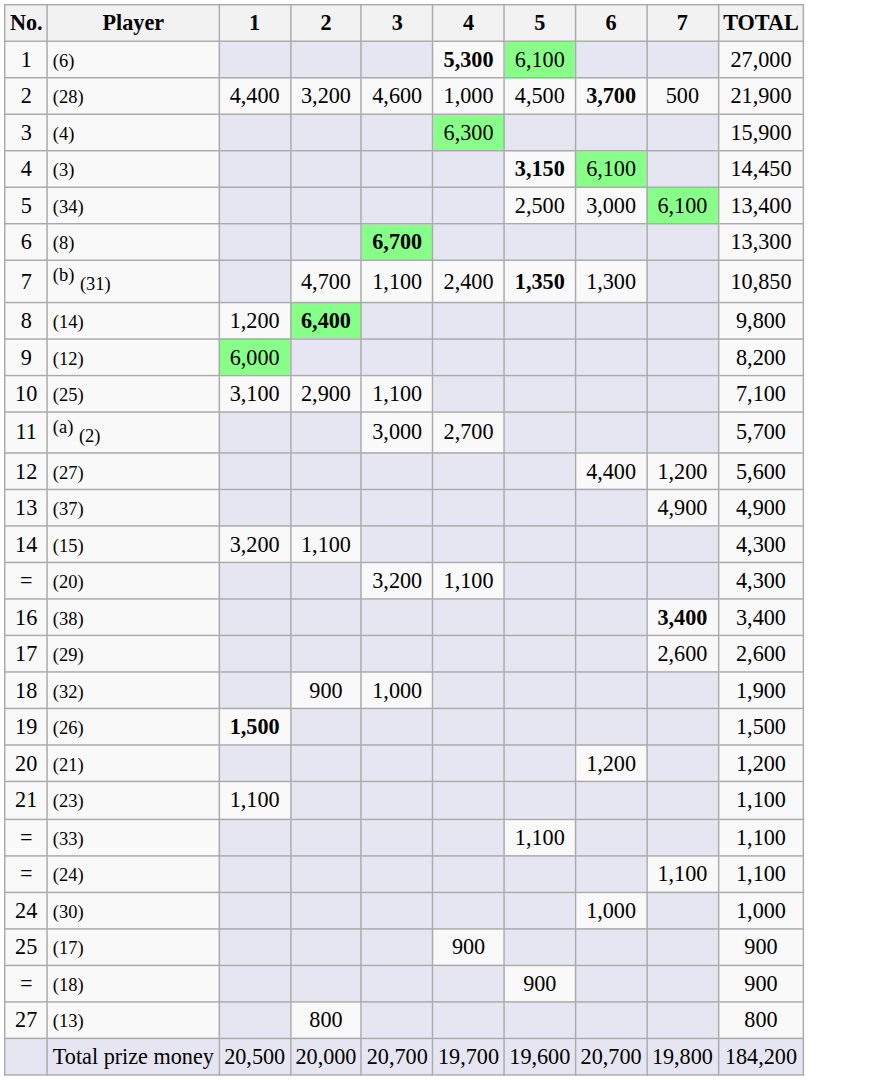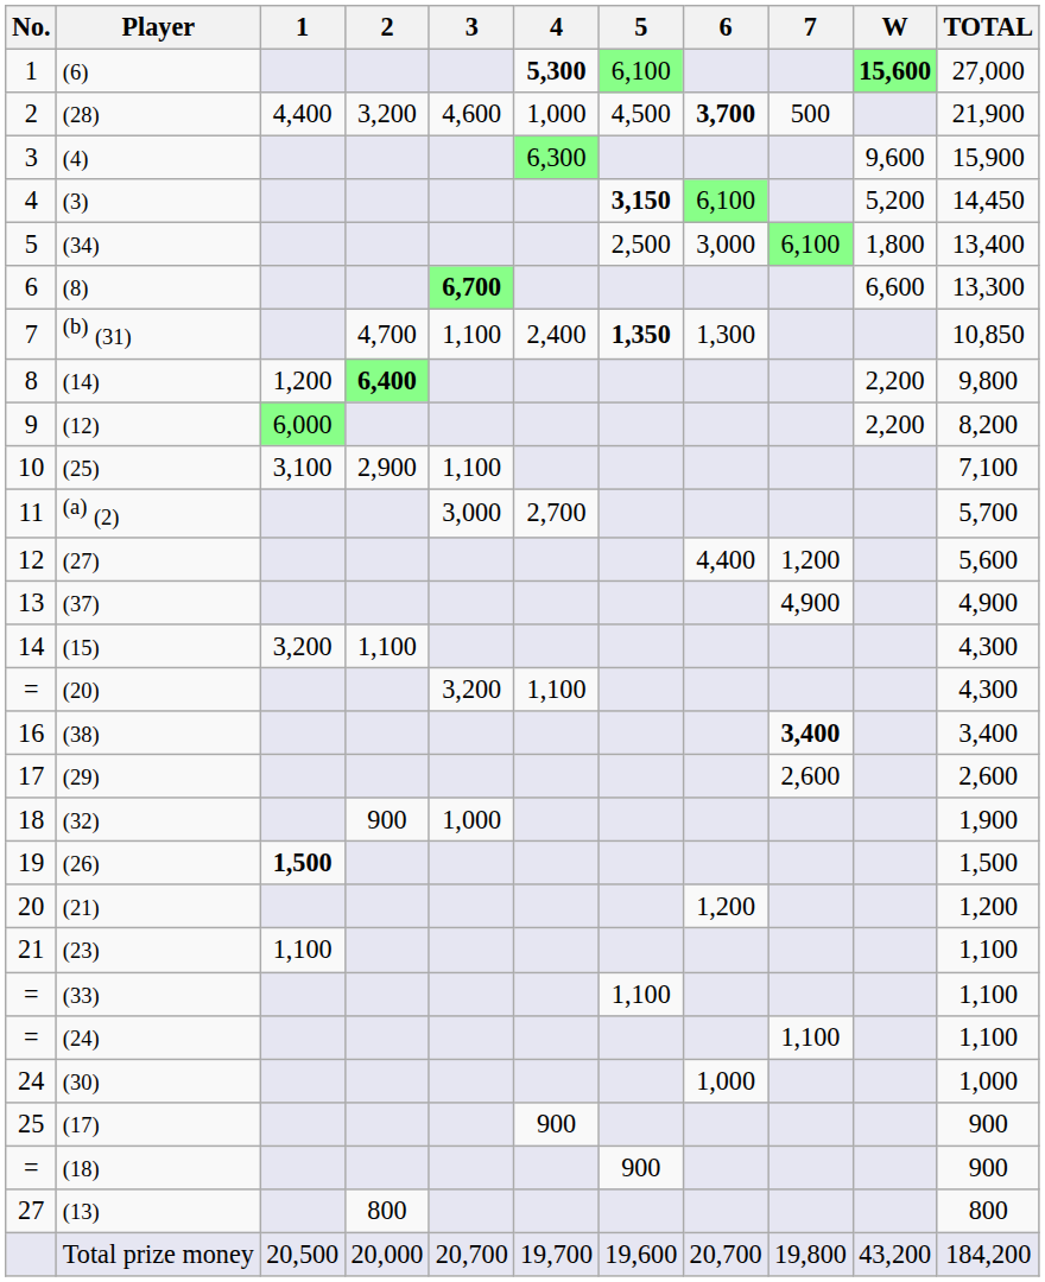 <table class="wikitable sortable" style="text-align:center;font-size:95%">
 <tr>
 <th>No.</th>
 <th>Player</th>
 <th>1</th>
 <th>2</th>
 <th>3</th>
 <th>4</th>
 <th>5</th>
 <th>6</th>
 <th>7</th>
+<th>W</th>
 <th>TOTAL</th>
 </tr>
 <tr>
 <td>1</td>
 <td style="text-align:left;" data-sort-value="Higgins, John"> <small>(6)</small></td>
 <td style="background:#e6e6f2;"></td>
 <td style="background:#e6e6f2;"></td>
 <td style="background:#e6e6f2;"></td>
 <td><strong>5,300</strong></td>
 <td style="background:#88ff88;">6,100</td>
 <td style="background:#e6e6f2;"></td>
 <td style="background:#e6e6f2;"></td>
+<td style="background:#88ff88;"><strong>15,600</strong></td>
 <td>27,000</td>
 </tr>
 <tr>
 <td>2</td>
 <td style="text-align:left;" data-sort-value="Selt, Matthew"> <small>(28)</small></td>
 <td>4,400</td>
 <td>3,200</td>
 <td>4,600</td>
 <td>1,000</td>
 <td>4,500</td>
 <td><strong>3,700</strong></td>
 <td>500</td>
+<td style="background:#e6e6f2;"></td>
 <td>21,900</td>
 </tr>
 <tr>
 <td>3</td>
 <td style="text-align:left;" data-sort-value="Trump, Judd"> <small>(4)</small></td>
 <td style="background:#e6e6f2;"></td>
 <td style="background:#e6e6f2;"></td>
 <td style="background:#e6e6f2;"></td>
 <td style="background:#88ff88;">6,300</td>
 <td style="background:#e6e6f2;"></td>
 <td style="background:#e6e6f2;"></td>
 <td style="background:#e6e6f2;"></td>
+<td>9,600</td>
 <td>15,900</td>
 </tr>
 <tr>
 <td>4</td>
 <td style="text-align:left;" data-sort-value="Robertson, Neil"> <small>(3)</small></td>
 <td style="background:#e6e6f2;"></td>
 <td style="background:#e6e6f2;"></td>
 <td style="background:#e6e6f2;"></td>
 <td style="background:#e6e6f2;"></td>
 <td><strong>3,150</strong></td>
 <td style="background:#88ff88;">6,100</td>
 <td style="background:#e6e6f2;"></td>
+<td>5,200</td>
 <td>14,450</td>
 </tr>
 <tr>
 <td>5</td>
 <td style="text-align:left;" data-sort-value="Xiao, Guodong"> <small>(34)</small></td>
 <td style="background:#e6e6f2;"></td>
 <td style="background:#e6e6f2;"></td>
 <td style="background:#e6e6f2;"></td>
 <td style="background:#e6e6f2;"></td>
 <td>2,500</td>
 <td>3,000</td>
 <td style="background:#88ff88;">6,100</td>
+<td>1,800</td>
 <td>13,400</td>
 </tr>
 <tr>
 <td>6</td>
 <td style="text-align:left;" data-sort-value="Wilson, Kyren"> <small>(8)</small></td>
 <td style="background:#e6e6f2;"></td>
 <td style="background:#e6e6f2;"></td>
 <td style="background:#88ff88;"><strong>6,700</strong></td>
 <td style="background:#e6e6f2;"></td>
 <td style="background:#e6e6f2;"></td>
 <td style="background:#e6e6f2;"></td>
 <td style="background:#e6e6f2;"></td>
+<td>6,600</td>
 <td>13,300</td>
 </tr>
 <tr>
 <td>7</td>
 <td style="text-align:left;" data-sort-value="Milkins, Robert"><sup>(b)</sup> <small>(31)</small></td>
 <td style="background:#e6e6f2;"></td>
 <td>4,700</td>
 <td>1,100</td>
 <td>2,400</td>
 <td><strong>1,350</strong></td>
 <td>1,300</td>
+<td style="background:#e6e6f2;"></td>
 <td style="background:#e6e6f2;"></td>
 <td>10,850</td>
 </tr>
 <tr>
 <td>8</td>
 <td style="text-align:left;" data-sort-value="Bingham, Stuart"> <small>(14)</small></td>
 <td>1,200</td>
 <td style="background:#88ff88;"><strong>6,400</strong></td>
 <td style="background:#e6e6f2;"></td>
 <td style="background:#e6e6f2;"></td>
 <td style="background:#e6e6f2;"></td>
 <td style="background:#e6e6f2;"></td>
 <td style="background:#e6e6f2;"></td>
+<td>2,200</td>
 <td>9,800</td>
 </tr>
 <tr>
 <td>9</td>
 <td style="text-align:left;" data-sort-value="Lisowski, Jack"> <small>(12)</small></td>
 <td style="background:#88ff88;">6,000</td>
 <td style="background:#e6e6f2;"></td>
 <td style="background:#e6e6f2;"></td>
 <td style="background:#e6e6f2;"></td>
 <td style="background:#e6e6f2;"></td>
 <td style="background:#e6e6f2;"></td>
 <td style="background:#e6e6f2;"></td>
+<td>2,200</td>
 <td>8,200</td>
 </tr>
 <tr>
 <td>10</td>
 <td style="text-align:left;" data-sort-value="Brown, Jordan"> <small>(25)</small></td>
 <td>3,100</td>
 <td>2,900</td>
 <td>1,100</td>
+<td style="background:#e6e6f2;"></td>
 <td style="background:#e6e6f2;"></td>
 <td style="background:#e6e6f2;"></td>
 <td style="background:#e6e6f2;"></td>
 <td style="background:#e6e6f2;"></td>
 <td>7,100</td>
 </tr>
 <tr>
 <td>11</td>
 <td style="text-align:left;" data-sort-value="Selby, Mark"><sup>(a)</sup> <small>(2)</small></td>
 <td style="background:#e6e6f2;"></td>
 <td style="background:#e6e6f2;"></td>
 <td>3,000</td>
 <td>2,700</td>
 <td style="background:#e6e6f2;"></td>
 <td style="background:#e6e6f2;"></td>
 <td style="background:#e6e6f2;"></td>
+<td style="background:#e6e6f2;"></td>
 <td>5,700</td>
 </tr>
 <tr>
 <td>12</td>
 <td style="text-align:left;" data-sort-value="Zhou, Yuelong"> <small>(27)</small></td>
 <td style="background:#e6e6f2;"></td>
 <td style="background:#e6e6f2;"></td>
 <td style="background:#e6e6f2;"></td>
 <td style="background:#e6e6f2;"></td>
 <td style="background:#e6e6f2;"></td>
 <td>4,400</td>
 <td>1,200</td>
+<td style="background:#e6e6f2;"></td>
 <td>5,600</td>
 </tr>
 <tr>
 <td>13</td>
 <td style="text-align:left;" data-sort-value="Lyu, Haotian"> <small>(37)</small></td>
 <td style="background:#e6e6f2;"></td>
 <td style="background:#e6e6f2;"></td>
 <td style="background:#e6e6f2;"></td>
 <td style="background:#e6e6f2;"></td>
 <td style="background:#e6e6f2;"></td>
 <td style="background:#e6e6f2;"></td>
 <td>4,900</td>
+<td style="background:#e6e6f2;"></td>
 <td>4,900</td>
 </tr>
 <tr>
 <td>14</td>
 <td style="text-align:left;" data-sort-value="Day, Ryan"> <small>(15)</small></td>
 <td>3,200</td>
 <td>1,100</td>
+<td style="background:#e6e6f2;"></td>
 <td style="background:#e6e6f2;"></td>
 <td style="background:#e6e6f2;"></td>
 <td style="background:#e6e6f2;"></td>
 <td style="background:#e6e6f2;"></td>
 <td style="background:#e6e6f2;"></td>
 <td>4,300</td>
 </tr>
 <tr>
 <td data-sort-value=15>=</td>
 <td style="text-align:left;" data-sort-value="Walden, Ricky"> <small>(20)</small></td>
 <td style="background:#e6e6f2;"></td>
 <td style="background:#e6e6f2;"></td>
 <td>3,200</td>
 <td>1,100</td>
 <td style="background:#e6e6f2;"></td>
 <td style="background:#e6e6f2;"></td>
 <td style="background:#e6e6f2;"></td>
+<td style="background:#e6e6f2;"></td>
 <td>4,300</td>
 </tr>
 <tr>
 <td>16</td>
 <td style="text-align:left;" data-sort-value="Dott, Graeme"> <small>(38)</small></td>
 <td style="background:#e6e6f2;"></td>
 <td style="background:#e6e6f2;"></td>
 <td style="background:#e6e6f2;"></td>
 <td style="background:#e6e6f2;"></td>
 <td style="background:#e6e6f2;"></td>
 <td style="background:#e6e6f2;"></td>
 <td><strong>3,400</strong></td>
+<td style="background:#e6e6f2;"></td>
 <td>3,400</td>
 </tr>
 <tr>
 <td>17</td>
 <td style="text-align:left;" data-sort-value="Maguire, Stephen"> <small>(29)</small></td>
 <td style="background:#e6e6f2;"></td>
 <td style="background:#e6e6f2;"></td>
 <td style="background:#e6e6f2;"></td>
 <td style="background:#e6e6f2;"></td>
 <td style="background:#e6e6f2;"></td>
 <td style="background:#e6e6f2;"></td>
 <td>2,600</td>
+<td style="background:#e6e6f2;"></td>
 <td>2,600</td>
 </tr>
 <tr>
 <td>18</td>
 <td style="text-align:left;" data-sort-value="Jones, Jamie"> <small>(32)</small></td>
 <td style="background:#e6e6f2;"></td>
 <td>900</td>
 <td>1,000</td>
 <td style="background:#e6e6f2;"></td>
 <td style="background:#e6e6f2;"></td>
 <td style="background:#e6e6f2;"></td>
 <td style="background:#e6e6f2;"></td>
+<td style="background:#e6e6f2;"></td>
 <td>1,900</td>
 </tr>
 <tr>
 <td>19</td>
 <td style="text-align:left;" data-sort-value="Robertson, Jimmy"> <small>(26)</small></td>
 <td><strong>1,500</strong></td>
+<td style="background:#e6e6f2;"></td>
 <td style="background:#e6e6f2;"></td>
 <td style="background:#e6e6f2;"></td>
 <td style="background:#e6e6f2;"></td>
 <td style="background:#e6e6f2;"></td>
 <td style="background:#e6e6f2;"></td>
 <td style="background:#e6e6f2;"></td>
 <td>1,500</td>
 </tr>
 <tr>
 <td>20</td>
 <td style="text-align:left;" data-sort-value="McGill, Anthony"> <small>(21)</small></td>
 <td style="background:#e6e6f2;"></td>
 <td style="background:#e6e6f2;"></td>
 <td style="background:#e6e6f2;"></td>
 <td style="background:#e6e6f2;"></td>
 <td style="background:#e6e6f2;"></td>
 <td>1,200</td>
 <td style="background:#e6e6f2;"></td>
+<td style="background:#e6e6f2;"></td>
 <td>1,200</td>
 </tr>
 <tr>
 <td>21</td>
 <td style="text-align:left;" data-sort-value="Carter, Ali"> <small>(23)</small></td>
 <td>1,100</td>
+<td style="background:#e6e6f2;"></td>
 <td style="background:#e6e6f2;"></td>
 <td style="background:#e6e6f2;"></td>
 <td style="background:#e6e6f2;"></td>
 <td style="background:#e6e6f2;"></td>
 <td style="background:#e6e6f2;"></td>
 <td style="background:#e6e6f2;"></td>
 <td>1,100</td>
 </tr>
 <tr>
 <td data-sort-value=22>=</td>
 <td style="text-align:left;" data-sort-value="Saengkham, Noppon"> <small>(33)</small></td>
 <td style="background:#e6e6f2;"></td>
 <td style="background:#e6e6f2;"></td>
 <td style="background:#e6e6f2;"></td>
 <td style="background:#e6e6f2;"></td>
 <td>1,100</td>
 <td style="background:#e6e6f2;"></td>
 <td style="background:#e6e6f2;"></td>
+<td style="background:#e6e6f2;"></td>
 <td>1,100</td>
 </tr>
 <tr>
 <td data-sort-value=23>=</td>
 <td style="text-align:left;" data-sort-value="Ford, Tom"> <small>(24)</small></td>
 <td style="background:#e6e6f2;"></td>
 <td style="background:#e6e6f2;"></td>
 <td style="background:#e6e6f2;"></td>
 <td style="background:#e6e6f2;"></td>
 <td style="background:#e6e6f2;"></td>
 <td style="background:#e6e6f2;"></td>
 <td>1,100</td>
+<td style="background:#e6e6f2;"></td>
 <td>1,100</td>
 </tr>
 <tr>
 <td>24</td>
 <td style="text-align:left;" data-sort-value="Perry, Joe"> <small>(30)</small></td>
 <td style="background:#e6e6f2;"></td>
 <td style="background:#e6e6f2;"></td>
 <td style="background:#e6e6f2;"></td>
 <td style="background:#e6e6f2;"></td>
 <td style="background:#e6e6f2;"></td>
 <td>1,000</td>
 <td style="background:#e6e6f2;"></td>
+<td style="background:#e6e6f2;"></td>
 <td>1,000</td>
 </tr>
 <tr>
 <td>25</td>
 <td style="text-align:left;" data-sort-value="Wilson, Gary"> <small>(17)</small></td>
 <td style="background:#e6e6f2;"></td>
 <td style="background:#e6e6f2;"></td>
 <td style="background:#e6e6f2;"></td>
 <td>900</td>
+<td style="background:#e6e6f2;"></td>
 <td style="background:#e6e6f2;"></td>
 <td style="background:#e6e6f2;"></td>
 <td style="background:#e6e6f2;"></td>
 <td>900</td>
 </tr>
 <tr>
 <td data-sort-value=26>=</td>
 <td style="text-align:left;" data-sort-value="Gilbert, David"> <small>(18)</small></td>
 <td style="background:#e6e6f2;"></td>
 <td style="background:#e6e6f2;"></td>
 <td style="background:#e6e6f2;"></td>
 <td style="background:#e6e6f2;"></td>
 <td>900</td>
 <td style="background:#e6e6f2;"></td>
 <td style="background:#e6e6f2;"></td>
+<td style="background:#e6e6f2;"></td>
 <td>900</td>
 </tr>
 <tr>
 <td>27</td>
 <td style="text-align:left;" data-sort-value="Hawkins, Barry"> <small>(13)</small></td>
 <td style="background:#e6e6f2;"></td>
 <td>800</td>
+<td style="background:#e6e6f2;"></td>
 <td style="background:#e6e6f2;"></td>
 <td style="background:#e6e6f2;"></td>
 <td style="background:#e6e6f2;"></td>
 <td style="background:#e6e6f2;"></td>
 <td style="background:#e6e6f2;"></td>
 <td>800</td>
 </tr>
 <tr class=sortbottom>
 <td style="background:#e6e6f2;"></td>
 <td style="text-align:centre; background:#e6e6f2;">Total prize money</td>
 <td style="background:#e6e6f2;">20,500</td>
 <td style="background:#e6e6f2;">20,000</td>
 <td style="background:#e6e6f2;">20,700</td>
 <td style="background:#e6e6f2;">19,700</td>
 <td style="background:#e6e6f2;">19,600</td>
 <td style="background:#e6e6f2;">20,700</td>
 <td style="background:#e6e6f2;">19,800</td>
+<td style="background:#e6e6f2;">43,200</td>
 <td style="background:#e6e6f2;">184,200</td>
 </tr>
 </table>
